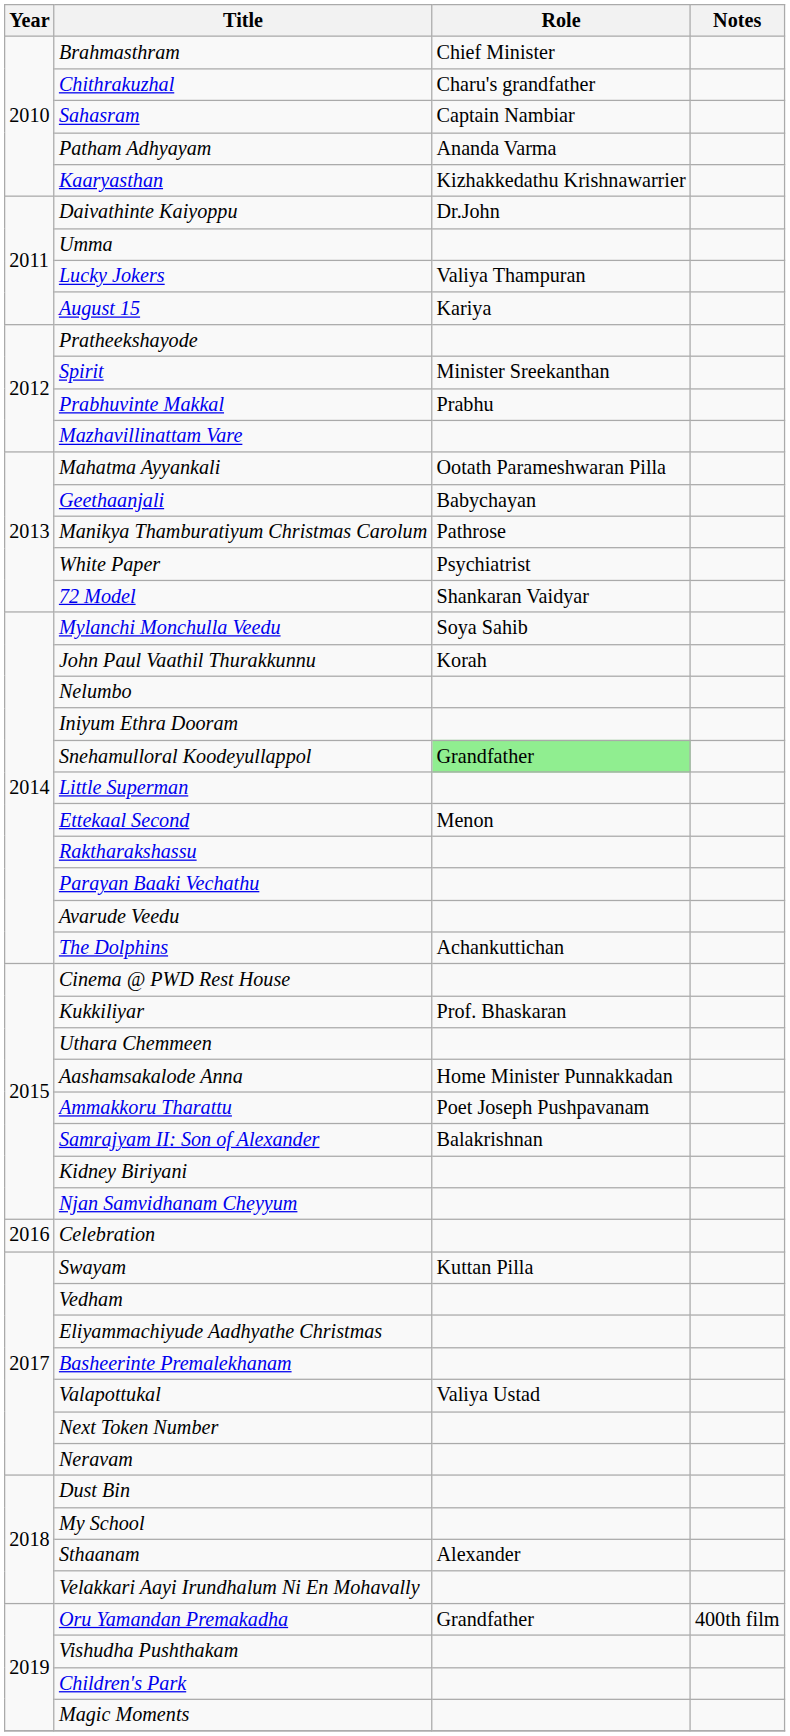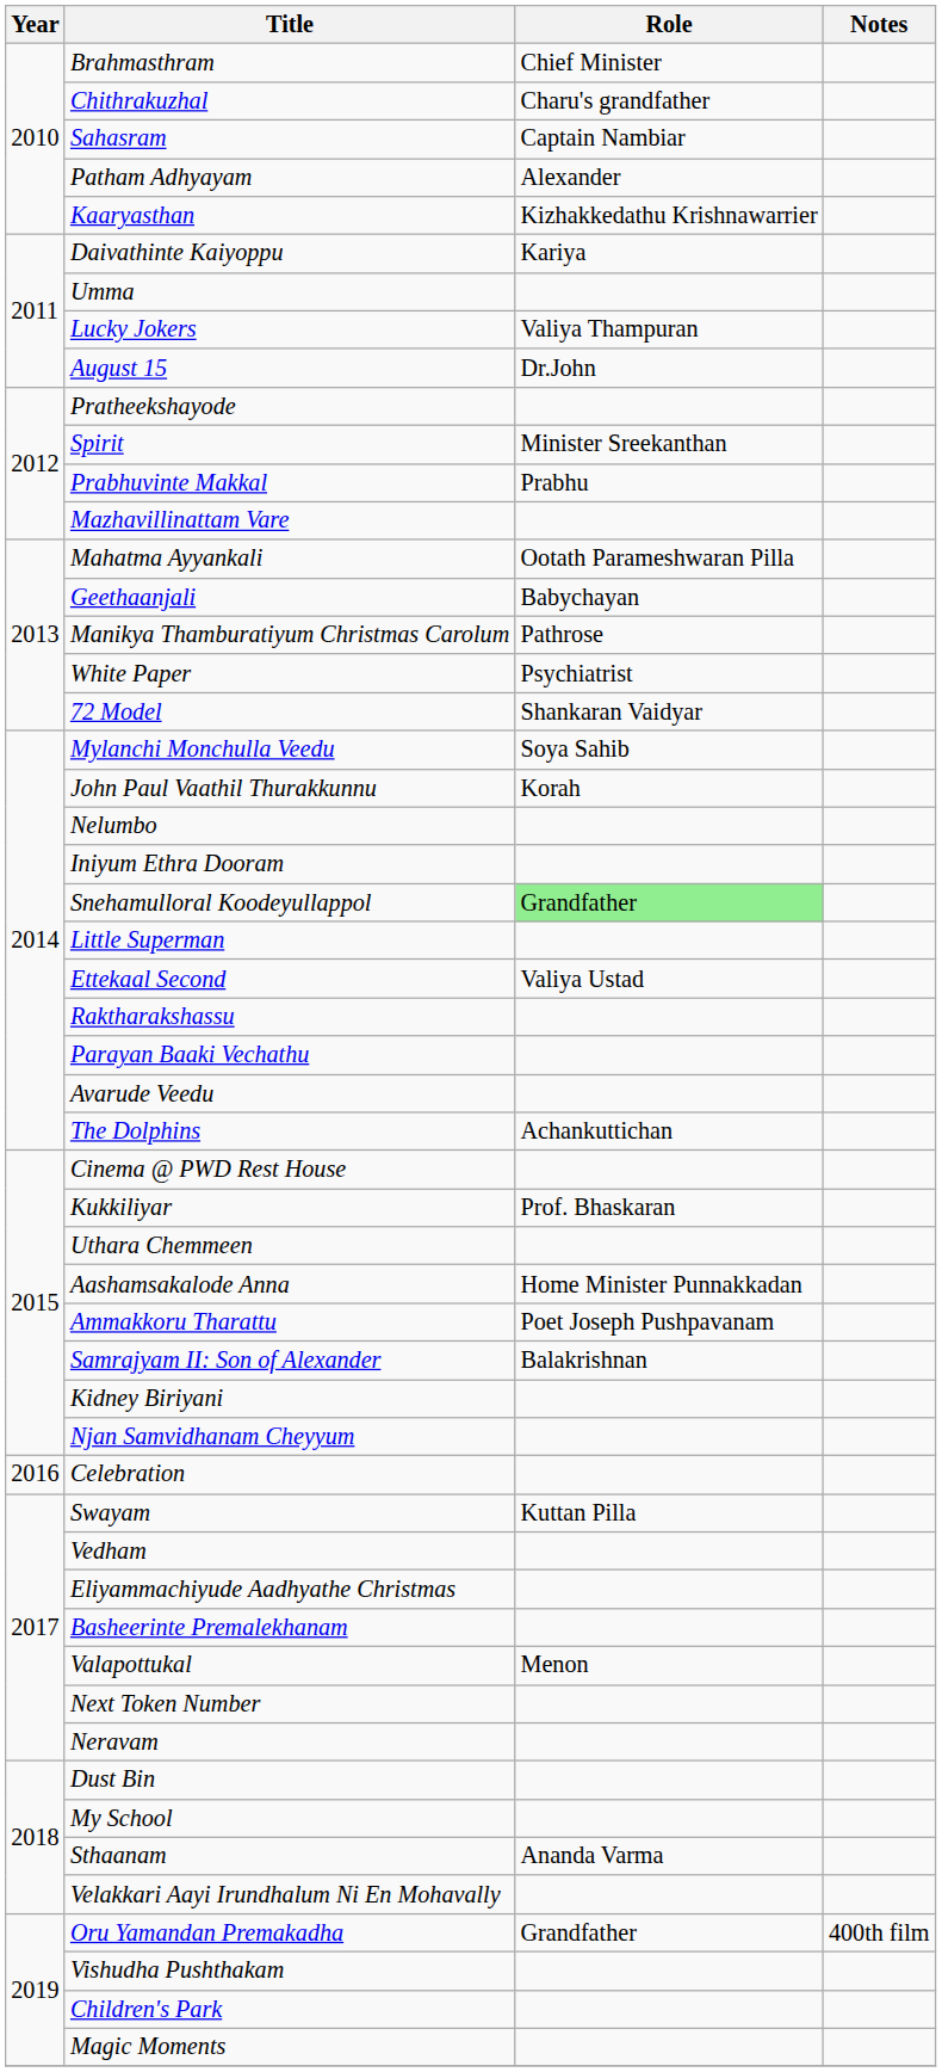 <table class="wikitable sortable">
 <tr>
 <th>Year</th>
 <th>Title</th>
 <th>Role</th>
 <th class="unsortable">Notes</th>
 </tr>
 <tr>
 <td rowspan=5>2010</td>
 <td><em>Brahmasthram</em></td>
 <td>Chief Minister</td>
 <td></td>
 </tr>
 <tr>
 <td><em><a href='#'>Chithrakuzhal</a></em></td>
 <td>Charu's grandfather</td>
 <td></td>
 </tr>
 <tr>
 <td><em><a href='#'>Sahasram</a></em></td>
 <td>Captain Nambiar</td>
 <td></td>
 </tr>
 <tr>
 <td><em>Patham Adhyayam</em></td>
-<td>Ananda Varma</td>
+<td>Alexander</td>
 <td></td>
 </tr>
 <tr>
 <td><em><a href='#'>Kaaryasthan</a></em></td>
 <td>Kizhakkedathu Krishnawarrier</td>
 <td></td>
 </tr>
 <tr>
 <td rowspan=4>2011</td>
 <td><em>Daivathinte Kaiyoppu</em></td>
-<td>Dr.John</td>
+<td>Kariya</td>
 <td></td>
 </tr>
 <tr>
 <td><em>Umma</em></td>
 <td></td>
 <td></td>
 </tr>
 <tr>
 <td><em><a href='#'>Lucky Jokers</a></em></td>
 <td>Valiya Thampuran</td>
 <td></td>
 </tr>
 <tr>
 <td><em><a href='#'>August 15</a></em></td>
-<td>Kariya</td>
+<td>Dr.John</td>
 <td></td>
 </tr>
 <tr>
 <td rowspan=4>2012</td>
 <td><em>Pratheekshayode</em></td>
 <td></td>
 <td></td>
 </tr>
 <tr>
 <td><em><a href='#'>Spirit</a></em></td>
 <td>Minister Sreekanthan</td>
 <td></td>
 </tr>
 <tr>
 <td><em><a href='#'>Prabhuvinte Makkal</a></em></td>
 <td>Prabhu</td>
 <td></td>
 </tr>
 <tr>
 <td><em><a href='#'>Mazhavillinattam Vare</a></em></td>
 <td></td>
 <td></td>
 </tr>
 <tr>
 <td rowspan=5>2013</td>
 <td><em>Mahatma Ayyankali</em></td>
 <td>Ootath Parameshwaran Pilla</td>
 <td></td>
 </tr>
 <tr>
 <td><em><a href='#'>Geethaanjali</a></em></td>
 <td>Babychayan</td>
 <td></td>
 </tr>
 <tr>
 <td><em>Manikya Thamburatiyum Christmas Carolum</em></td>
 <td>Pathrose</td>
 <td></td>
 </tr>
 <tr>
 <td><em>White Paper</em></td>
 <td>Psychiatrist</td>
 <td></td>
 </tr>
 <tr>
 <td><em><a href='#'>72 Model</a></em></td>
 <td>Shankaran Vaidyar</td>
 <td></td>
 </tr>
 <tr>
 <td rowspan=11>2014</td>
 <td><em><a href='#'>Mylanchi Monchulla Veedu</a></em></td>
 <td>Soya Sahib</td>
 <td></td>
 </tr>
 <tr>
 <td><em>John Paul Vaathil Thurakkunnu</em></td>
 <td>Korah</td>
 <td></td>
 </tr>
 <tr>
 <td><em>Nelumbo</em></td>
 <td></td>
 <td></td>
 </tr>
 <tr>
 <td><em>Iniyum Ethra Dooram</em></td>
 <td></td>
 <td></td>
 </tr>
 <tr>
 <td><em>Snehamulloral Koodeyullappol</em></td>
 <td style="background: lightgreen;">Grandfather</td>
 <td></td>
 </tr>
 <tr>
 <td><em><a href='#'>Little Superman</a></em></td>
 <td></td>
 <td></td>
 </tr>
 <tr>
 <td><em><a href='#'>Ettekaal Second</a></em></td>
-<td>Menon</td>
+<td>Valiya Ustad</td>
 <td></td>
 </tr>
 <tr>
 <td><em><a href='#'>Raktharakshassu</a></em></td>
 <td></td>
 <td></td>
 </tr>
 <tr>
 <td><em><a href='#'>Parayan Baaki Vechathu</a></em></td>
 <td></td>
 <td></td>
 </tr>
 <tr>
 <td><em>Avarude Veedu</em></td>
 <td></td>
 <td></td>
 </tr>
 <tr>
 <td><em><a href='#'>The Dolphins</a></em></td>
 <td>Achankuttichan</td>
 <td></td>
 </tr>
 <tr>
 <td rowspan=8>2015</td>
 <td><em>Cinema @ PWD Rest House</em></td>
 <td></td>
 <td></td>
 </tr>
 <tr>
 <td><em>Kukkiliyar</em></td>
 <td>Prof. Bhaskaran</td>
 <td></td>
 </tr>
 <tr>
 <td><em>Uthara Chemmeen</em></td>
 <td></td>
 <td></td>
 </tr>
 <tr>
 <td><em>Aashamsakalode Anna</em></td>
 <td>Home Minister Punnakkadan</td>
 <td></td>
 </tr>
 <tr>
 <td><em><a href='#'>Ammakkoru Tharattu</a></em></td>
 <td>Poet Joseph Pushpavanam</td>
 <td></td>
 </tr>
 <tr>
 <td><em><a href='#'>Samrajyam II: Son of Alexander</a></em></td>
 <td>Balakrishnan</td>
 <td></td>
 </tr>
 <tr>
 <td><em>Kidney Biriyani</em></td>
 <td></td>
 <td></td>
 </tr>
 <tr>
 <td><em><a href='#'>Njan Samvidhanam Cheyyum</a></em></td>
 <td></td>
 <td></td>
 </tr>
 <tr>
 <td>2016</td>
 <td><em>Celebration</em></td>
 <td></td>
 <td></td>
 </tr>
 <tr>
 <td rowspan=7>2017</td>
 <td><em>Swayam</em></td>
 <td>Kuttan Pilla</td>
 <td></td>
 </tr>
 <tr>
 <td><em>Vedham</em></td>
 <td></td>
 <td></td>
 </tr>
 <tr>
 <td><em>Eliyammachiyude Aadhyathe Christmas</em></td>
 <td></td>
 <td></td>
 </tr>
 <tr>
 <td><em><a href='#'>Basheerinte Premalekhanam</a></em></td>
 <td></td>
 <td></td>
 </tr>
 <tr>
 <td><em>Valapottukal</em></td>
-<td>Valiya Ustad</td>
+<td>Menon</td>
 <td></td>
 </tr>
 <tr>
 <td><em>Next Token Number</em></td>
 <td></td>
 <td></td>
 </tr>
 <tr>
 <td><em>Neravam</em></td>
 <td></td>
 <td></td>
 </tr>
 <tr>
 <td rowspan=4>2018</td>
 <td><em>Dust Bin</em></td>
 <td></td>
 <td></td>
 </tr>
 <tr>
 <td><em>My School</em></td>
 <td></td>
 <td></td>
 </tr>
 <tr>
 <td><em>Sthaanam</em></td>
-<td>Alexander</td>
+<td>Ananda Varma</td>
 <td></td>
 </tr>
 <tr>
 <td><em>Velakkari Aayi Irundhalum Ni En Mohavally</em></td>
 <td></td>
 <td></td>
 </tr>
 <tr>
 <td rowspan=4>2019</td>
 <td><em><a href='#'>Oru Yamandan Premakadha</a></em></td>
 <td>Grandfather</td>
 <td>400th film</td>
 </tr>
 <tr>
 <td><em>Vishudha Pushthakam</em></td>
 <td></td>
 <td></td>
 </tr>
 <tr>
 <td><em><a href='#'>Children's Park</a></em></td>
 <td></td>
 <td></td>
 </tr>
 <tr>
 <td><em>Magic Moments</em></td>
 <td></td>
 <td></td>
 </tr>
 <tr>
 </tr>
 </table>
